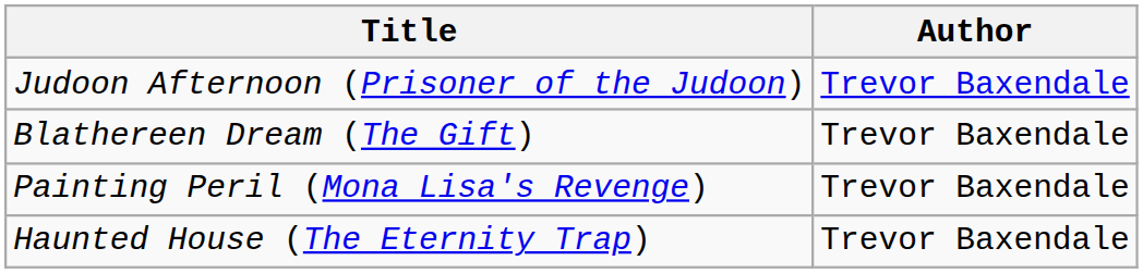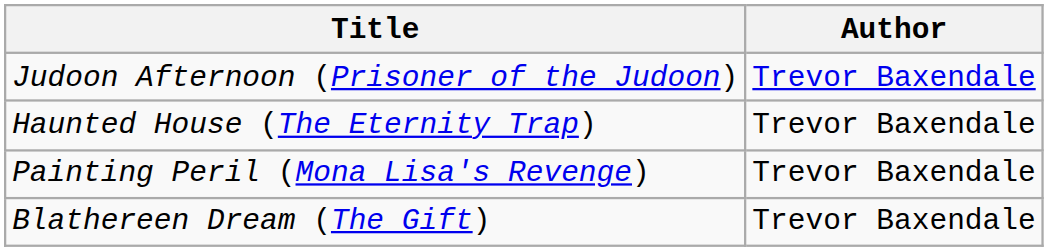 <table class="wikitable sortable">
 <tr>
 <th>Title</th>
 <th>Author</th>
 </tr>
 <tr>
 <td><em>Judoon Afternoon</em> (<em><a href='#'>Prisoner of the Judoon</a></em>)</td>
 <td data-sort-value="Baxendale, Trevor"><a href='#'>Trevor Baxendale</a></td>
 </tr>
 <tr>
-<td><em>Blathereen Dream</em> (<em><a href='#'>The Gift</a></em>)</td>
+<td><em>Haunted House</em> (<em><a href='#'>The Eternity Trap</a></em>)</td>
 <td data-sort-value="Baxendale, Trevor">Trevor Baxendale</td>
 </tr>
 <tr>
 <td><em>Painting Peril</em> (<em><a href='#'>Mona Lisa's Revenge</a></em>)</td>
 <td data-sort-value="Baxendale, Trevor">Trevor Baxendale</td>
 </tr>
 <tr>
-<td><em>Haunted House</em> (<em><a href='#'>The Eternity Trap</a></em>)</td>
+<td><em>Blathereen Dream</em> (<em><a href='#'>The Gift</a></em>)</td>
 <td data-sort-value="Baxendale, Trevor">Trevor Baxendale</td>
 </tr>
 </table>
